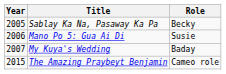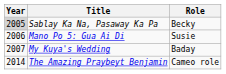 <table class="wikitable sortable">
 <tr>
 <th>Year</th>
 <th>Title</th>
 <th>Role</th>
 </tr>
 <tr>
-<td>2005</td>
+<td style="background: lightgrey;">2005</td>
 <td><em>Sablay Ka Na, Pasaway Ka Pa</em></td>
 <td>Becky</td>
 </tr>
 <tr>
 <td>2006</td>
 <td><em><a href='#'>Mano Po 5: Gua Ai Di</a></em></td>
 <td>Susie</td>
 </tr>
 <tr>
 <td>2007</td>
 <td><em><a href='#'>My Kuya's Wedding</a></em></td>
 <td>Baday</td>
 </tr>
 <tr>
-<td>2015</td>
+<td>2014</td>
 <td><em><a href='#'>The Amazing Praybeyt Benjamin</a></em></td>
 <td>Cameo role</td>
 </tr>
 </table>
